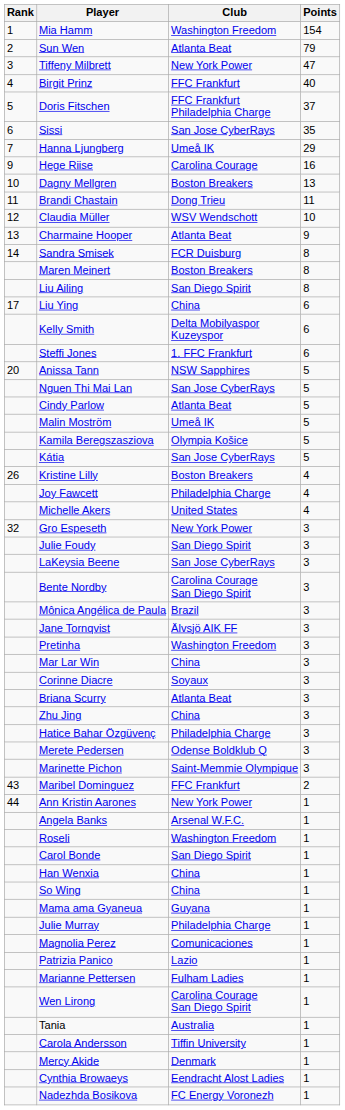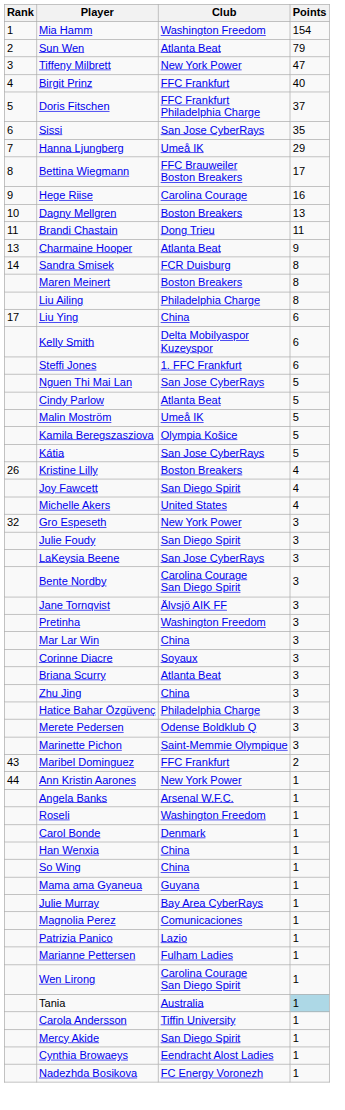 <table class="sortable wikitable">
 <tr>
 <th>Rank</th>
 <th>Player</th>
 <th>Club</th>
 <th>Points</th>
 </tr>
 <tr>
 <td>1</td>
 <td> <a href='#'>Mia Hamm</a></td>
 <td> <a href='#'>Washington Freedom</a></td>
 <td>154</td>
 </tr>
 <tr>
 <td>2</td>
 <td> <a href='#'>Sun Wen</a></td>
 <td> <a href='#'>Atlanta Beat</a></td>
 <td>79</td>
 </tr>
 <tr>
 <td>3</td>
 <td> <a href='#'>Tiffeny Milbrett</a></td>
 <td> <a href='#'>New York Power</a></td>
 <td>47</td>
 </tr>
 <tr>
 <td>4</td>
 <td> <a href='#'>Birgit Prinz</a></td>
 <td> <a href='#'>FFC Frankfurt</a></td>
 <td>40</td>
 </tr>
 <tr>
 <td>5</td>
 <td> <a href='#'>Doris Fitschen</a></td>
 <td> <a href='#'>FFC Frankfurt</a><br> <a href='#'>Philadelphia Charge</a></td>
 <td>37</td>
 </tr>
 <tr>
 <td>6</td>
 <td> <a href='#'>Sissi</a></td>
 <td> <a href='#'>San Jose CyberRays</a></td>
 <td>35</td>
 </tr>
 <tr>
 <td>7</td>
 <td> <a href='#'>Hanna Ljungberg</a></td>
 <td> <a href='#'>Umeå IK</a></td>
 <td>29</td>
 </tr>
 <tr>
+<td>8</td>
+<td> <a href='#'>Bettina Wiegmann</a></td>
+<td> <a href='#'>FFC Brauweiler</a><br> <a href='#'>Boston Breakers</a></td>
+<td>17</td>
+</tr>
+<tr>
 <td>9</td>
 <td> <a href='#'>Hege Riise</a></td>
 <td> <a href='#'>Carolina Courage</a></td>
 <td>16</td>
 </tr>
 <tr>
 <td>10</td>
 <td> <a href='#'>Dagny Mellgren</a></td>
 <td> <a href='#'>Boston Breakers</a></td>
 <td>13</td>
 </tr>
 <tr>
 <td>11</td>
 <td> <a href='#'>Brandi Chastain</a></td>
 <td> <a href='#'>Dong Trieu</a></td>
 <td>11</td>
-</tr>
-<tr>
-<td>12</td>
-<td> <a href='#'>Claudia Müller</a></td>
-<td> <a href='#'>WSV Wendschott</a></td>
-<td>10</td>
 </tr>
 <tr>
 <td>13</td>
 <td> <a href='#'>Charmaine Hooper </a></td>
 <td> <a href='#'>Atlanta Beat</a></td>
 <td>9</td>
 </tr>
 <tr>
 <td>14</td>
 <td> <a href='#'>Sandra Smisek </a></td>
 <td> <a href='#'>FCR Duisburg</a></td>
 <td>8</td>
 </tr>
 <tr>
 <td></td>
 <td> <a href='#'>Maren Meinert </a></td>
 <td> <a href='#'>Boston Breakers</a></td>
 <td>8</td>
 </tr>
 <tr>
 <td></td>
 <td> <a href='#'>Liu Ailing </a></td>
-<td> <a href='#'>San Diego Spirit</a></td>
+<td> <a href='#'>Philadelphia Charge</a></td>
 <td>8</td>
 </tr>
 <tr>
 <td>17</td>
 <td> <a href='#'>Liu Ying</a></td>
 <td> <a href='#'>China</a></td>
 <td>6</td>
 </tr>
 <tr>
 <td></td>
 <td> <a href='#'>Kelly Smith </a></td>
 <td> <a href='#'>Delta Mobilyaspor</a><br> <a href='#'>Kuzeyspor</a></td>
 <td>6</td>
 </tr>
 <tr>
 <td></td>
 <td> <a href='#'>Steffi Jones </a></td>
 <td> <a href='#'>1. FFC Frankfurt </a></td>
 <td>6</td>
-</tr>
-<tr>
-<td>20</td>
-<td> <a href='#'>Anissa Tann</a></td>
-<td> <a href='#'>NSW Sapphires</a></td>
-<td>5</td>
 </tr>
 <tr>
 <td></td>
 <td> <a href='#'>Nguen Thi Mai Lan </a></td>
 <td> <a href='#'>San Jose CyberRays</a></td>
 <td>5</td>
 </tr>
 <tr>
 <td></td>
 <td> <a href='#'>Cindy Parlow </a></td>
 <td> <a href='#'> Atlanta Beat</a></td>
 <td>5</td>
 </tr>
 <tr>
 <td></td>
 <td> <a href='#'>Malin Moström </a></td>
 <td> <a href='#'>Umeå IK</a></td>
 <td>5</td>
 </tr>
 <tr>
 <td></td>
 <td> <a href='#'>Kamila Beregszasziova </a></td>
 <td> <a href='#'>Olympia Košice</a></td>
 <td>5</td>
 </tr>
 <tr>
 <td></td>
 <td> <a href='#'>Kátia</a></td>
 <td> <a href='#'>San Jose CyberRays</a></td>
 <td>5</td>
 </tr>
 <tr>
 <td>26</td>
 <td> <a href='#'>Kristine Lilly </a></td>
 <td> <a href='#'>Boston Breakers</a></td>
 <td>4</td>
 </tr>
 <tr>
 <td></td>
 <td> <a href='#'>Joy Fawcett </a></td>
-<td> <a href='#'>Philadelphia Charge</a></td>
+<td> <a href='#'>San Diego Spirit</a></td>
 <td>4</td>
 </tr>
 <tr>
 <td></td>
 <td> <a href='#'>Michelle Akers </a></td>
 <td> <a href='#'>United States</a></td>
 <td>4</td>
 </tr>
 <tr>
 <td>32</td>
 <td> <a href='#'>Gro Espeseth </a></td>
 <td> <a href='#'>New York Power</a></td>
 <td>3</td>
 </tr>
 <tr>
 <td></td>
 <td> <a href='#'>Julie Foudy </a></td>
 <td> <a href='#'>San Diego Spirit</a></td>
 <td>3</td>
 </tr>
 <tr>
 <td></td>
 <td> <a href='#'>LaKeysia Beene </a></td>
 <td> <a href='#'>San Jose CyberRays</a></td>
 <td>3</td>
 </tr>
 <tr>
 <td></td>
 <td> <a href='#'>Bente Nordby </a></td>
 <td> <a href='#'>Carolina Courage</a><br> <a href='#'>San Diego Spirit</a></td>
-<td>3</td>
-</tr>
-<tr>
-<td></td>
-<td> <a href='#'>Mônica Angélica de Paula </a></td>
-<td> <a href='#'>Brazil</a></td>
 <td>3</td>
 </tr>
 <tr>
 <td></td>
 <td> <a href='#'>Jane Tornqvist </a></td>
 <td> <a href='#'>Älvsjö AIK FF</a></td>
 <td>3</td>
 </tr>
 <tr>
 <td></td>
 <td> <a href='#'>Pretinha </a></td>
 <td> <a href='#'> Washington Freedom</a></td>
 <td>3</td>
 </tr>
 <tr>
 <td></td>
 <td> <a href='#'>Mar Lar Win </a></td>
 <td> <a href='#'>China</a></td>
 <td>3</td>
 </tr>
 <tr>
 <td></td>
 <td> <a href='#'>Corinne Diacre </a></td>
 <td> <a href='#'>Soyaux</a></td>
 <td>3</td>
 </tr>
 <tr>
 <td></td>
 <td> <a href='#'>Briana Scurry </a></td>
 <td> <a href='#'>Atlanta Beat</a></td>
 <td>3</td>
 </tr>
 <tr>
 <td></td>
 <td> <a href='#'>Zhu Jing</a></td>
 <td> <a href='#'>China</a></td>
 <td>3</td>
 </tr>
 <tr>
 <td></td>
 <td> <a href='#'>Hatice Bahar Özgüvenç </a></td>
 <td> <a href='#'>Philadelphia Charge</a></td>
 <td>3</td>
 </tr>
 <tr>
 <td></td>
 <td> <a href='#'>Merete Pedersen </a></td>
 <td> <a href='#'>Odense Boldklub Q</a></td>
 <td>3</td>
 </tr>
 <tr>
 <td></td>
 <td> <a href='#'>Marinette Pichon </a></td>
 <td> <a href='#'>Saint-Memmie Olympique</a></td>
 <td>3</td>
 </tr>
 <tr>
 <td>43</td>
 <td> <a href='#'>Maribel Dominguez </a></td>
 <td> <a href='#'>FFC Frankfurt</a></td>
 <td>2</td>
 </tr>
 <tr>
 <td>44</td>
 <td> <a href='#'>Ann Kristin Aarones </a></td>
 <td> <a href='#'>New York Power</a></td>
 <td>1</td>
 </tr>
 <tr>
 <td></td>
 <td> <a href='#'>Angela Banks </a></td>
 <td> <a href='#'>Arsenal W.F.C.</a></td>
 <td>1</td>
 </tr>
 <tr>
 <td></td>
 <td> <a href='#'>Roseli </a></td>
 <td> <a href='#'>Washington Freedom</a></td>
 <td>1</td>
 </tr>
 <tr>
 <td></td>
 <td> <a href='#'>Carol Bonde </a></td>
-<td> <a href='#'>San Diego Spirit</a></td>
+<td> <a href='#'>Denmark</a></td>
 <td>1</td>
 </tr>
 <tr>
 <td></td>
 <td> <a href='#'>Han Wenxia </a></td>
 <td> <a href='#'>China</a></td>
 <td>1</td>
 </tr>
 <tr>
 <td></td>
 <td> <a href='#'>So Wing </a></td>
 <td> <a href='#'>China</a></td>
 <td>1</td>
 </tr>
 <tr>
 <td></td>
 <td> <a href='#'>Mama ama Gyaneua </a></td>
 <td> <a href='#'>Guyana</a></td>
 <td>1</td>
 </tr>
 <tr>
 <td></td>
 <td> <a href='#'>Julie Murray </a></td>
-<td> <a href='#'>Philadelphia Charge</a></td>
+<td> <a href='#'>Bay Area CyberRays</a></td>
 <td>1</td>
 </tr>
 <tr>
 <td></td>
 <td> <a href='#'>Magnolia Perez </a></td>
 <td> <a href='#'>Comunicaciones</a></td>
 <td>1</td>
 </tr>
 <tr>
 <td></td>
 <td> <a href='#'>Patrizia Panico </a></td>
 <td> <a href='#'>Lazio</a></td>
 <td>1</td>
 </tr>
 <tr>
 <td></td>
 <td> <a href='#'>Marianne Pettersen </a></td>
 <td> <a href='#'>Fulham Ladies</a></td>
 <td>1</td>
 </tr>
 <tr>
 <td></td>
 <td> <a href='#'>Wen Lirong </a></td>
 <td> <a href='#'>Carolina Courage</a><br> <a href='#'>San Diego Spirit</a></td>
 <td>1</td>
 </tr>
 <tr>
 <td></td>
 <td> Tania</td>
 <td> <a href='#'>Australia</a></td>
-<td>1</td>
+<td style="background: lightblue;">1</td>
 </tr>
 <tr>
 <td></td>
 <td> <a href='#'>Carola Andersson </a></td>
 <td> <a href='#'>Tiffin University</a></td>
 <td>1</td>
 </tr>
 <tr>
 <td></td>
 <td> <a href='#'>Mercy Akide </a></td>
-<td> <a href='#'>Denmark</a></td>
+<td> <a href='#'>San Diego Spirit</a></td>
 <td>1</td>
 </tr>
 <tr>
 <td></td>
 <td> <a href='#'>Cynthia Browaeys </a></td>
 <td> <a href='#'>Eendracht Alost Ladies</a></td>
 <td>1</td>
 </tr>
 <tr>
 <td></td>
 <td> <a href='#'>Nadezhda Bosikova </a></td>
 <td> <a href='#'>FC Energy Voronezh</a></td>
 <td>1</td>
 </tr>
 </table>
